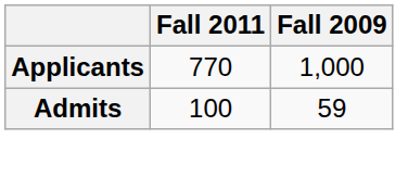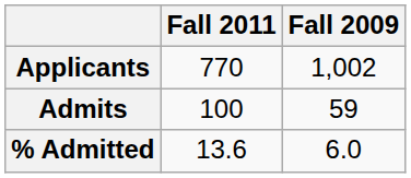 <table class="wikitable" border="1" style="text-align:center">
 <tr>
 <th></th>
 <th>Fall 2011</th>
 <th>Fall 2009</th>
 </tr>
 <tr>
 <th>Applicants</th>
 <td>770</td>
-<td>1,000</td>
+<td>1,002</td>
 </tr>
 <tr>
 <th>Admits</th>
 <td>100</td>
 <td>59</td>
 </tr>
+<tr>
+<th>% Admitted</th>
+<td>13.6</td>
+<td>6.0</td>
+</tr>
 </table>
